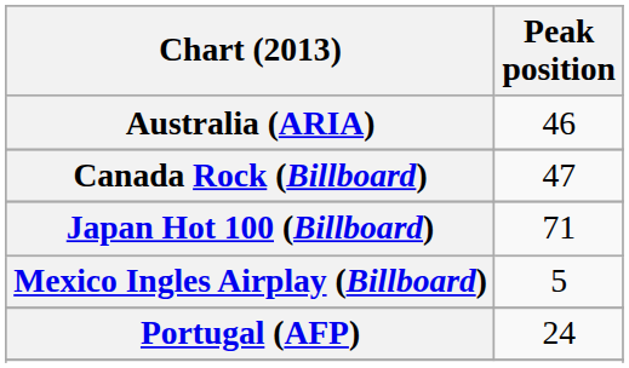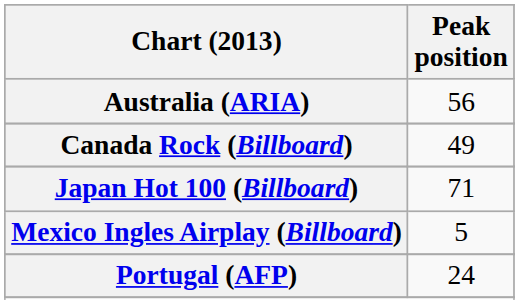 <table class="wikitable sortable plainrowheaders" style="text-align:center">
 <tr>
 <th scope="col">Chart (2013)</th>
 <th scope="col">Peak<br>position</th>
 </tr>
 <tr>
 <th scope="row">Australia (<a href='#'>ARIA</a>)</th>
-<td>46</td>
+<td>56</td>
 </tr>
 <tr>
 </tr>
 <tr>
 </tr>
 <tr>
 </tr>
 <tr>
 <th scope="row">Canada <a href='#'>Rock</a> (<em><a href='#'>Billboard</a></em>)</th>
-<td>47</td>
+<td>49</td>
 </tr>
 <tr>
 </tr>
 <tr>
 </tr>
 <tr>
 </tr>
 <tr>
 </tr>
 <tr>
 <th scope="row"><a href='#'>Japan Hot 100</a> (<em><a href='#'>Billboard</a></em>)</th>
 <td>71</td>
 </tr>
 <tr>
 <th scope="row"><a href='#'>Mexico Ingles Airplay</a> (<em><a href='#'>Billboard</a></em>)</th>
 <td>5</td>
 </tr>
 <tr>
 </tr>
 <tr>
 <th scope="row"><a href='#'>Portugal</a> (<a href='#'>AFP</a>)</th>
 <td>24</td>
 </tr>
 <tr>
 </tr>
 <tr>
 </tr>
 <tr>
 </tr>
 <tr>
 </tr>
 <tr>
 </tr>
 <tr>
 </tr>
 <tr>
 </tr>
 <tr>
 </tr>
 <tr>
 </tr>
 <tr>
 </tr>
 </table>
